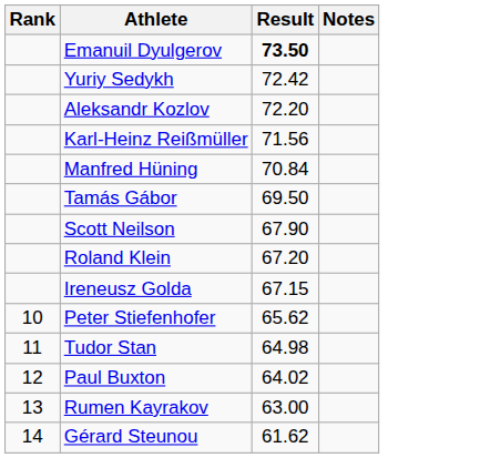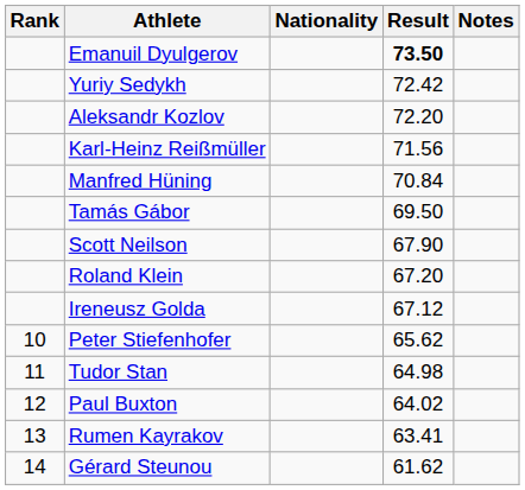 <table class="wikitable sortable" style="text-align:center">
 <tr>
 <th>Rank</th>
 <th>Athlete</th>
+<th>Nationality</th>
 <th>Result</th>
 <th>Notes</th>
 </tr>
 <tr>
 <td></td>
 <td align=left><a href='#'>Emanuil Dyulgerov</a></td>
+<td align=left></td>
 <td><strong>73.50</strong></td>
 <td></td>
 </tr>
 <tr>
 <td></td>
 <td align=left><a href='#'>Yuriy Sedykh</a></td>
+<td align=left></td>
 <td>72.42</td>
 <td></td>
 </tr>
 <tr>
 <td></td>
 <td align=left><a href='#'>Aleksandr Kozlov</a></td>
+<td align=left></td>
 <td>72.20</td>
 <td></td>
 </tr>
 <tr>
 <td></td>
 <td align=left><a href='#'>Karl-Heinz Reißmüller</a></td>
+<td align=left></td>
 <td>71.56</td>
 <td></td>
 </tr>
 <tr>
 <td></td>
 <td align=left><a href='#'>Manfred Hüning</a></td>
+<td align=left></td>
 <td>70.84</td>
 <td></td>
 </tr>
 <tr>
 <td></td>
 <td align=left><a href='#'>Tamás Gábor</a></td>
+<td align=left></td>
 <td>69.50</td>
 <td></td>
 </tr>
 <tr>
 <td></td>
 <td align=left><a href='#'>Scott Neilson</a></td>
+<td align=left></td>
 <td>67.90</td>
 <td></td>
 </tr>
 <tr>
 <td></td>
 <td align=left><a href='#'>Roland Klein</a></td>
+<td align=left></td>
 <td>67.20</td>
 <td></td>
 </tr>
 <tr>
 <td></td>
 <td align=left><a href='#'>Ireneusz Golda</a></td>
-<td>67.15</td>
+<td align=left></td>
+<td>67.12</td>
 <td></td>
 </tr>
 <tr>
 <td>10</td>
 <td align=left><a href='#'>Peter Stiefenhofer</a></td>
+<td align=left></td>
 <td>65.62</td>
 <td></td>
 </tr>
 <tr>
 <td>11</td>
 <td align=left><a href='#'>Tudor Stan</a></td>
+<td align=left></td>
 <td>64.98</td>
 <td></td>
 </tr>
 <tr>
 <td>12</td>
 <td align=left><a href='#'>Paul Buxton</a></td>
+<td align=left></td>
 <td>64.02</td>
 <td></td>
 </tr>
 <tr>
 <td>13</td>
 <td align=left><a href='#'>Rumen Kayrakov</a></td>
-<td>63.00</td>
+<td align=left></td>
+<td>63.41</td>
 <td></td>
 </tr>
 <tr>
 <td>14</td>
 <td align=left><a href='#'>Gérard Steunou</a></td>
+<td align=left></td>
 <td>61.62</td>
 <td></td>
 </tr>
 </table>
